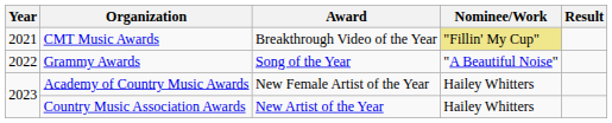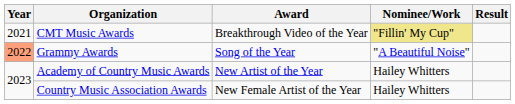 <table class="wikitable">
 <tr>
 <th>Year</th>
 <th>Organization</th>
 <th>Award</th>
 <th>Nominee/Work</th>
 <th>Result</th>
 </tr>
 <tr>
 <td>2021</td>
 <td><a href='#'>CMT Music Awards</a></td>
 <td>Breakthrough Video of the Year</td>
 <td style="background: khaki;">"Fillin' My Cup"</td>
 <td></td>
 </tr>
 <tr>
-<td>2022</td>
+<td style="background: lightsalmon;">2022</td>
 <td><a href='#'>Grammy Awards</a></td>
 <td><a href='#'>Song of the Year</a></td>
 <td>"<a href='#'>A Beautiful Noise</a>"</td>
 <td></td>
 </tr>
 <tr>
 <td rowspan=2>2023</td>
 <td><a href='#'>Academy of Country Music Awards</a></td>
-<td>New Female Artist of the Year</td>
+<td><a href='#'>New Artist of the Year</a></td>
 <td>Hailey Whitters</td>
 <td></td>
 </tr>
 <tr>
 <td><a href='#'>Country Music Association Awards</a></td>
-<td><a href='#'>New Artist of the Year</a></td>
+<td>New Female Artist of the Year</td>
 <td>Hailey Whitters</td>
 <td></td>
 </tr>
 </table>
